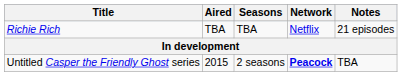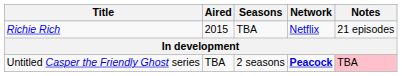 <table class="wikitable sortable">
 <tr style="background:#b0c4de;">
 <th>Title</th>
 <th>Aired</th>
 <th>Seasons</th>
 <th>Network</th>
 <th>Notes</th>
 </tr>
 <tr>
 <td><em><a href='#'>Richie Rich</a></em></td>
-<td>TBA</td>
+<td>2015</td>
 <td>TBA</td>
 <td><a href='#'>Netflix</a></td>
 <td>21 episodes</td>
 </tr>
 <tr>
 <th colspan=8>In development</th>
 </tr>
 <tr>
 <td>Untitled <em><a href='#'>Casper the Friendly Ghost</a></em> series</td>
-<td>2015</td>
+<td>TBA</td>
 <td>2 seasons</td>
 <td><strong><a href='#'>Peacock</a></strong></td>
-<td>TBA</td>
+<td style="background: pink;">TBA</td>
 </tr>
 </table>
